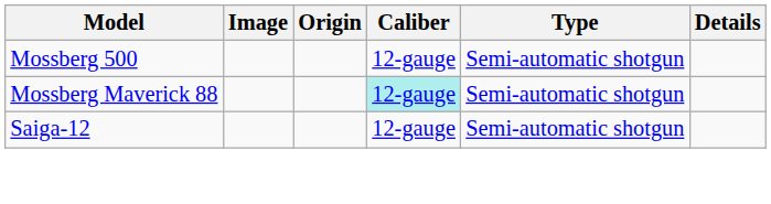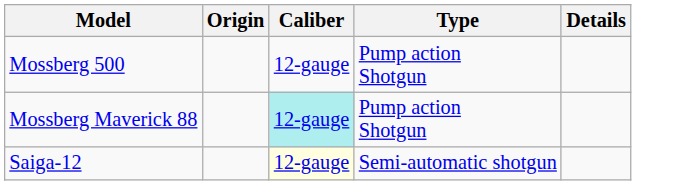 <table class="wikitable">
 <tr>
 <th>Model</th>
-<th>Image</th>
 <th>Origin</th>
 <th>Caliber</th>
 <th>Type</th>
 <th>Details</th>
 </tr>
 <tr>
 <td><a href='#'>Mossberg 500</a></td>
 <td></td>
-<td></td>
 <td><a href='#'>12-gauge</a></td>
-<td><a href='#'>Semi-automatic shotgun</a></td>
+<td><a href='#'>Pump action</a><br><a href='#'>Shotgun</a></td>
 <td></td>
 </tr>
 <tr>
 <td><a href='#'>Mossberg Maverick 88</a></td>
 <td></td>
-<td></td>
 <td style="background: paleturquoise;"><a href='#'>12-gauge</a></td>
-<td><a href='#'>Semi-automatic shotgun</a></td>
+<td><a href='#'>Pump action</a><br><a href='#'>Shotgun</a></td>
 <td></td>
 </tr>
 <tr>
 <td><a href='#'>Saiga-12</a></td>
 <td></td>
-<td></td>
-<td><a href='#'>12-gauge</a></td>
+<td style="background: lightyellow;"><a href='#'>12-gauge</a></td>
 <td><a href='#'>Semi-automatic shotgun</a></td>
 <td></td>
 </tr>
 </table>
